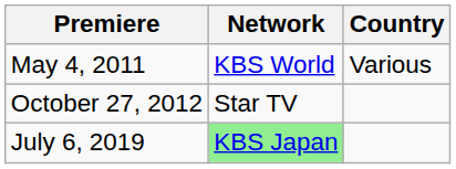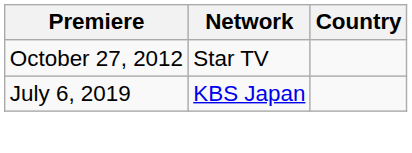 <table class="wikitable">
 <tr>
 <th>Premiere</th>
 <th>Network</th>
 <th>Country</th>
-</tr>
-<tr>
-<td>May 4, 2011</td>
-<td><a href='#'>KBS World</a></td>
-<td>Various</td>
 </tr>
 <tr>
 <td>October 27, 2012</td>
 <td>Star TV</td>
 <td></td>
 </tr>
 <tr>
 <td>July 6, 2019</td>
-<td style="background: lightgreen;"><a href='#'>KBS Japan</a></td>
+<td><a href='#'>KBS Japan</a></td>
 <td></td>
 </tr>
 </table>
